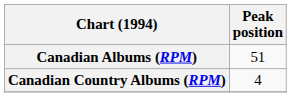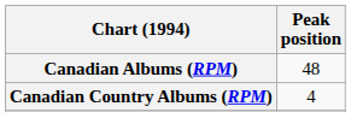 <table class="wikitable sortable plainrowheaders" style="text-align:center">
 <tr>
 <th scope="col">Chart (1994)</th>
 <th scope="col">Peak<br>position</th>
 </tr>
 <tr>
 <th scope="row">Canadian Albums (<em><a href='#'>RPM</a></em>)</th>
-<td>51</td>
+<td>48</td>
 </tr>
 <tr>
 <th scope="row">Canadian Country Albums (<em><a href='#'>RPM</a></em>)</th>
 <td>4</td>
 </tr>
 <tr>
 </tr>
 <tr>
 </tr>
 </table>
